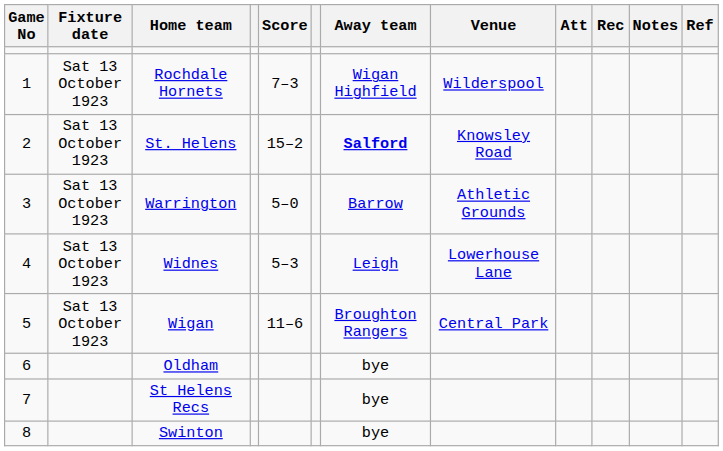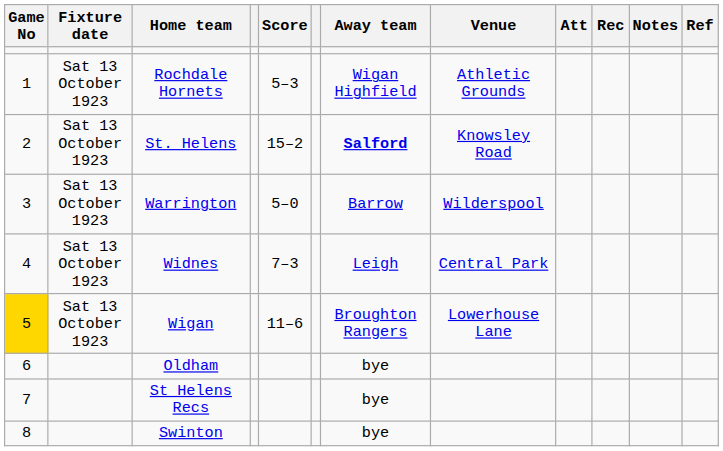 <table class="wikitable" style="text-align:center;">
 <tr>
 <th width=20 abbr="No">Game No</th>
 <th width=100 abbr="Date">Fixture date</th>
 <th width=150 abbr="Home team">Home team</th>
 <th width=5 abbr="space"></th>
 <th width=20 abbr="Score">Score</th>
 <th width=5 abbr="space"></th>
 <th width=150 abbr="Away team">Away team</th>
 <th width=150 abbr="Venue">Venue</th>
 <th width=30 abbr="Att">Att</th>
 <th width=30 abbr="Rec">Rec</th>
 <th width=20 abbr="Notes">Notes</th>
 <th width=30 abbr="Ref">Ref</th>
 </tr>
 <tr>
 <td></td>
 <td></td>
 <td></td>
 <td></td>
 <td></td>
 <td></td>
 <td></td>
 <td></td>
 <td></td>
 <td></td>
 <td></td>
 </tr>
 <tr>
 <td>1</td>
 <td>Sat 13 October 1923</td>
 <td><a href='#'>Rochdale Hornets</a></td>
 <td></td>
-<td>7–3</td>
+<td>5–3</td>
 <td></td>
 <td><a href='#'>Wigan Highfield</a></td>
-<td><a href='#'>Wilderspool</a></td>
+<td><a href='#'>Athletic Grounds</a></td>
 <td></td>
 <td></td>
 <td></td>
 <td></td>
 </tr>
 <tr>
 <td>2</td>
 <td>Sat 13 October 1923</td>
 <td><a href='#'>St. Helens</a></td>
 <td></td>
 <td>15–2</td>
 <td></td>
 <td><strong><a href='#'>Salford</a></strong></td>
 <td><a href='#'>Knowsley Road</a></td>
 <td></td>
 <td></td>
 <td></td>
 <td></td>
 </tr>
 <tr>
 <td>3</td>
 <td>Sat 13 October 1923</td>
 <td><a href='#'>Warrington</a></td>
 <td></td>
 <td>5–0</td>
 <td></td>
 <td><a href='#'>Barrow</a></td>
-<td><a href='#'>Athletic Grounds</a></td>
+<td><a href='#'>Wilderspool</a></td>
 <td></td>
 <td></td>
 <td></td>
 <td></td>
 </tr>
 <tr>
 <td>4</td>
 <td>Sat 13 October 1923</td>
 <td><a href='#'>Widnes</a></td>
 <td></td>
-<td>5–3</td>
+<td>7–3</td>
 <td></td>
 <td><a href='#'>Leigh</a></td>
-<td><a href='#'>Lowerhouse Lane</a></td>
+<td><a href='#'>Central Park</a></td>
 <td></td>
 <td></td>
 <td></td>
 <td></td>
 </tr>
 <tr>
-<td>5</td>
+<td style="background: gold;">5</td>
 <td>Sat 13 October 1923</td>
 <td><a href='#'>Wigan</a></td>
 <td></td>
 <td>11–6</td>
 <td></td>
 <td><a href='#'>Broughton Rangers</a></td>
-<td><a href='#'>Central Park</a></td>
+<td><a href='#'>Lowerhouse Lane</a></td>
 <td></td>
 <td></td>
 <td></td>
 <td></td>
 </tr>
 <tr>
 <td>6</td>
 <td></td>
 <td><a href='#'>Oldham</a></td>
 <td></td>
 <td></td>
 <td></td>
 <td>bye</td>
 <td></td>
 <td></td>
 <td></td>
 <td></td>
 <td></td>
 </tr>
 <tr>
 <td>7</td>
 <td></td>
 <td><a href='#'>St Helens Recs</a></td>
 <td></td>
 <td></td>
 <td></td>
 <td>bye</td>
 <td></td>
 <td></td>
 <td></td>
 <td></td>
 <td></td>
 </tr>
 <tr>
 <td>8</td>
 <td></td>
 <td><a href='#'>Swinton</a></td>
 <td></td>
 <td></td>
 <td></td>
 <td>bye</td>
 <td></td>
 <td></td>
 <td></td>
 <td></td>
 <td></td>
 </tr>
 </table>
